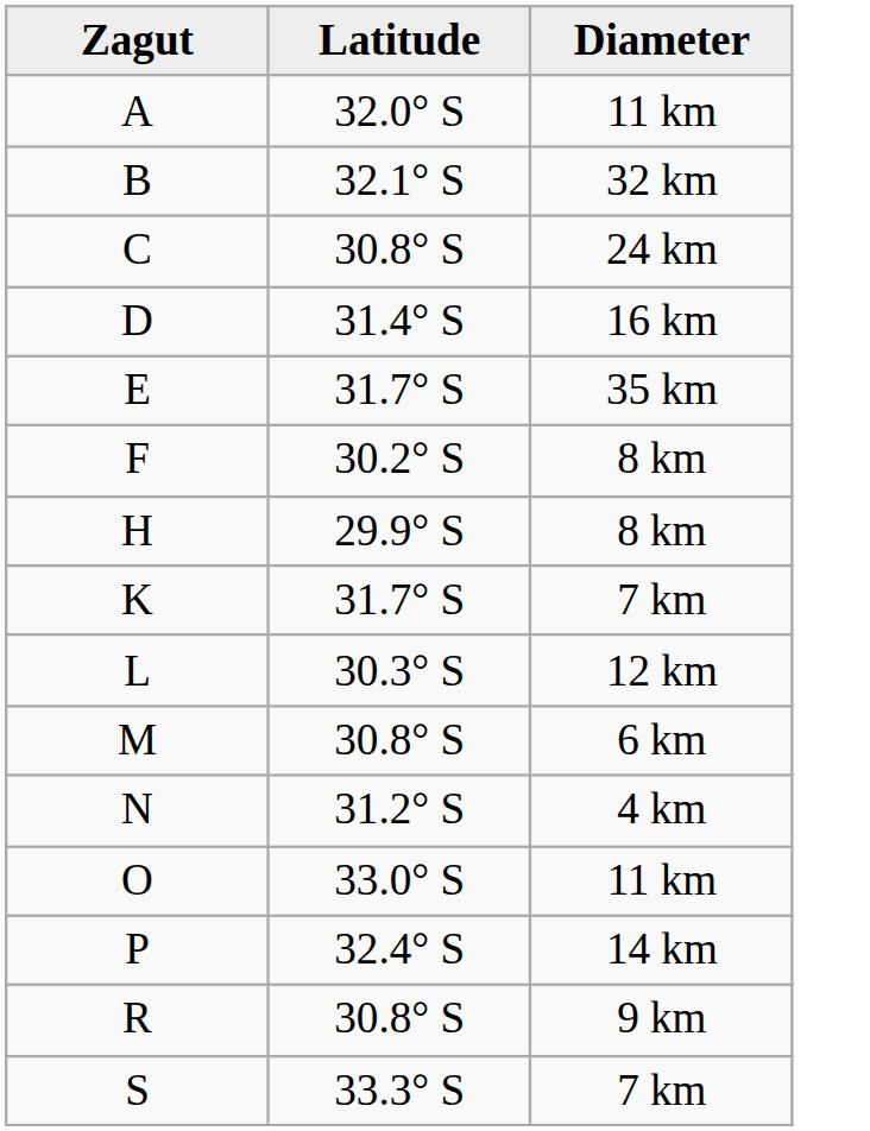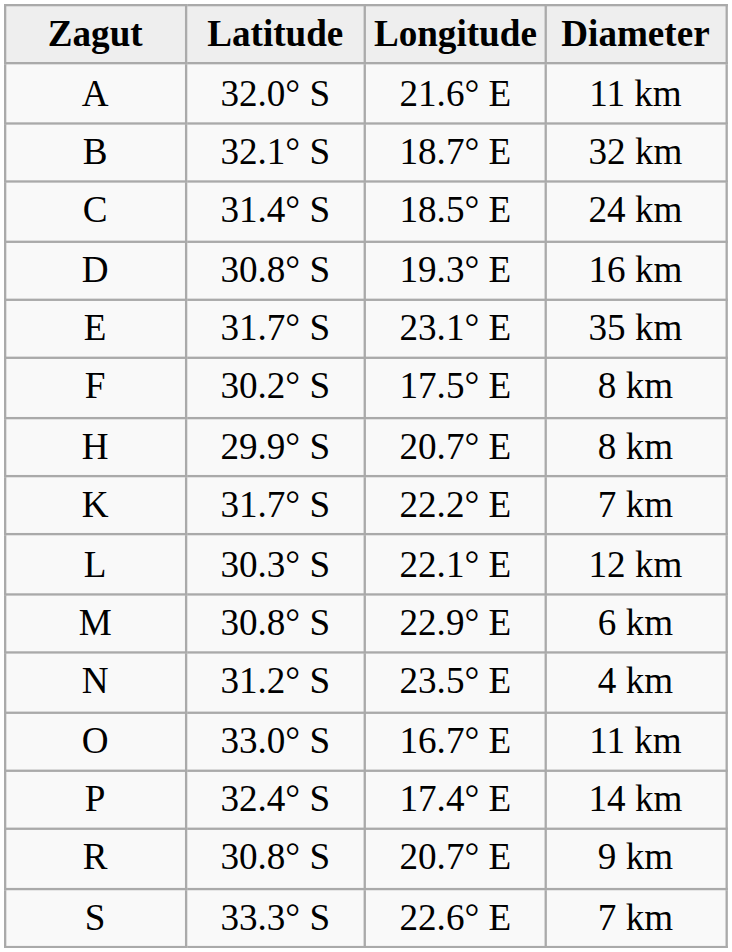 <table class="wikitable">
 <tr>
 <th width="25%" style="background:#eeeeee;">Zagut</th>
 <th width="25%" style="background:#eeeeee;">Latitude</th>
+<th width="25%" style="background:#eeeeee;">Longitude</th>
 <th width="25%" style="background:#eeeeee;">Diameter</th>
 </tr>
 <tr>
 <td align="center">A</td>
 <td align="center">32.0° S</td>
+<td align="center">21.6° E</td>
 <td align="center">11 km</td>
 </tr>
 <tr>
 <td align="center">B</td>
 <td align="center">32.1° S</td>
+<td align="center">18.7° E</td>
 <td align="center">32 km</td>
 </tr>
 <tr>
 <td align="center">C</td>
-<td align="center">30.8° S</td>
+<td align="center">31.4° S</td>
+<td align="center">18.5° E</td>
 <td align="center">24 km</td>
 </tr>
 <tr>
 <td align="center">D</td>
-<td align="center">31.4° S</td>
+<td align="center">30.8° S</td>
+<td align="center">19.3° E</td>
 <td align="center">16 km</td>
 </tr>
 <tr>
 <td align="center">E</td>
 <td align="center">31.7° S</td>
+<td align="center">23.1° E</td>
 <td align="center">35 km</td>
 </tr>
 <tr>
 <td align="center">F</td>
 <td align="center">30.2° S</td>
+<td align="center">17.5° E</td>
 <td align="center">8 km</td>
 </tr>
 <tr>
 <td align="center">H</td>
 <td align="center">29.9° S</td>
+<td align="center">20.7° E</td>
 <td align="center">8 km</td>
 </tr>
 <tr>
 <td align="center">K</td>
 <td align="center">31.7° S</td>
+<td align="center">22.2° E</td>
 <td align="center">7 km</td>
 </tr>
 <tr>
 <td align="center">L</td>
 <td align="center">30.3° S</td>
+<td align="center">22.1° E</td>
 <td align="center">12 km</td>
 </tr>
 <tr>
 <td align="center">M</td>
 <td align="center">30.8° S</td>
+<td align="center">22.9° E</td>
 <td align="center">6 km</td>
 </tr>
 <tr>
 <td align="center">N</td>
 <td align="center">31.2° S</td>
+<td align="center">23.5° E</td>
 <td align="center">4 km</td>
 </tr>
 <tr>
 <td align="center">O</td>
 <td align="center">33.0° S</td>
+<td align="center">16.7° E</td>
 <td align="center">11 km</td>
 </tr>
 <tr>
 <td align="center">P</td>
 <td align="center">32.4° S</td>
+<td align="center">17.4° E</td>
 <td align="center">14 km</td>
 </tr>
 <tr>
 <td align="center">R</td>
 <td align="center">30.8° S</td>
+<td align="center">20.7° E</td>
 <td align="center">9 km</td>
 </tr>
 <tr>
 <td align="center">S</td>
 <td align="center">33.3° S</td>
+<td align="center">22.6° E</td>
 <td align="center">7 km</td>
 </tr>
 </table>
